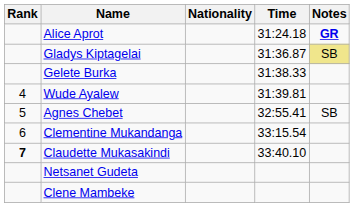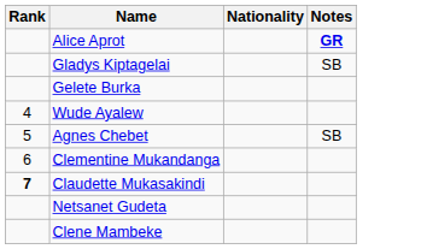 <table class="wikitable sortable" style="text-align:center">
 <tr>
 <th>Rank</th>
 <th>Name</th>
 <th>Nationality</th>
-<th>Time</th>
 <th>Notes</th>
 </tr>
 <tr>
 <td></td>
 <td align=left><a href='#'>Alice Aprot</a></td>
 <td align=left></td>
-<td>31:24.18</td>
 <td><strong><a href='#'>GR</a></strong></td>
 </tr>
 <tr>
 <td></td>
 <td align=left><a href='#'>Gladys Kiptagelai</a></td>
 <td align=left></td>
-<td>31:36.87</td>
-<td style="background: khaki;">SB</td>
+<td>SB</td>
 </tr>
 <tr>
 <td></td>
 <td align=left><a href='#'>Gelete Burka</a></td>
 <td align=left></td>
-<td>31:38.33</td>
 <td></td>
 </tr>
 <tr>
 <td>4</td>
 <td align=left><a href='#'>Wude Ayalew</a></td>
 <td align=left></td>
-<td>31:39.81</td>
 <td></td>
 </tr>
 <tr>
 <td>5</td>
 <td align=left><a href='#'>Agnes Chebet</a></td>
 <td align=left></td>
-<td>32:55.41</td>
 <td>SB</td>
 </tr>
 <tr>
 <td>6</td>
 <td align=left><a href='#'>Clementine Mukandanga</a></td>
 <td align=left></td>
-<td>33:15.54</td>
 <td></td>
 </tr>
 <tr>
 <td><strong>7</strong></td>
 <td align=left><a href='#'>Claudette Mukasakindi</a></td>
 <td align=left></td>
-<td>33:40.10</td>
 <td></td>
 </tr>
 <tr>
 <td></td>
 <td align=left><a href='#'>Netsanet Gudeta</a></td>
 <td align=left></td>
 <td></td>
-<td></td>
 </tr>
 <tr>
 <td></td>
 <td align=left><a href='#'>Clene Mambeke</a></td>
 <td align=left></td>
 <td></td>
-<td></td>
 </tr>
 </table>
